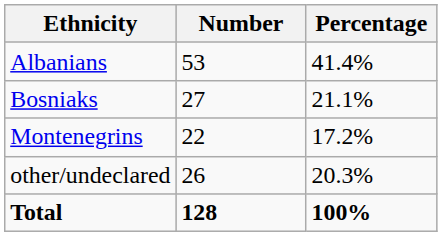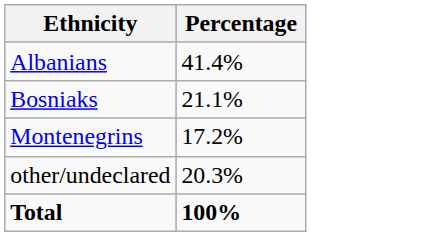 <table class="wikitable">
 <tr>
 <th width="100px">Ethnicity</th>
-<th width="80px">Number</th>
 <th width="80px">Percentage</th>
 </tr>
 <tr>
 <td><a href='#'>Albanians</a></td>
-<td>53</td>
 <td>41.4%</td>
 </tr>
 <tr>
 <td><a href='#'>Bosniaks</a></td>
-<td>27</td>
 <td>21.1%</td>
 </tr>
 <tr>
 <td><a href='#'>Montenegrins</a></td>
-<td>22</td>
 <td>17.2%</td>
 </tr>
 <tr>
 <td>other/undeclared</td>
-<td>26</td>
 <td>20.3%</td>
 </tr>
 <tr>
 <td><strong>Total</strong></td>
-<td><strong>128</strong></td>
 <td><strong>100%</strong></td>
 </tr>
 </table>
